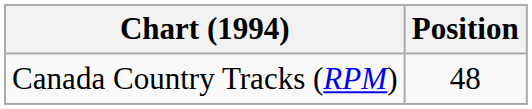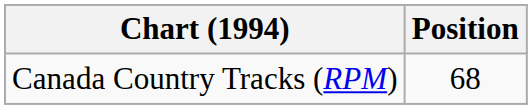 <table class="wikitable sortable">
 <tr>
 <th scope="col">Chart (1994)</th>
 <th scope="col">Position</th>
 </tr>
 <tr>
 <td>Canada Country Tracks (<em><a href='#'>RPM</a></em>)</td>
-<td align="center">48</td>
+<td align="center">68</td>
 </tr>
 </table>
